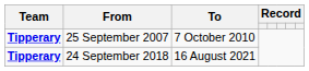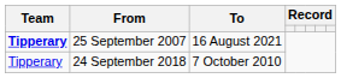 <table class=wikitable style="text-align: center">
 <tr>
 <th rowspan=2>Team</th>
 <th rowspan=2>From</th>
 <th rowspan=2>To</th>
 <th colspan=5>Record</th>
 </tr>
 <tr>
 <th></th>
 <th></th>
 <th></th>
 <th></th>
 <th></th>
 </tr>
 <tr>
 <td align=left><strong><a href='#'>Tipperary</a></strong></td>
 <td align=left>25 September 2007</td>
+<td align=left>16 August 2021<br></td>
+</tr>
+<tr>
+<td align=left><a href='#'>Tipperary</a></td>
+<td align=left>24 September 2018</td>
 <td align=left>7 October 2010<br></td>
 </tr>
-<tr>
-<td align=left><strong><a href='#'>Tipperary</a></strong></td>
-<td align=left>24 September 2018</td>
-<td align=left>16 August 2021<br></td>
-</tr>
 </table>
